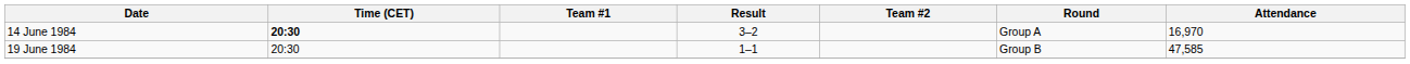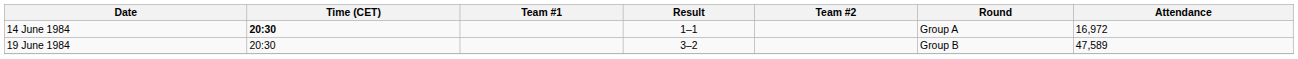 <table class="wikitable" style="text-align: left;" width="100%">
 <tr>
 <th>Date</th>
 <th>Time (CET)</th>
 <th>Team #1</th>
 <th>Result</th>
 <th>Team #2</th>
 <th>Round</th>
 <th>Attendance</th>
 </tr>
 <tr>
 <td>14 June 1984</td>
 <td><strong>20:30</strong></td>
 <td></td>
-<td style="text-align:center;">3–2</td>
+<td style="text-align:center;">1–1</td>
 <td></td>
 <td>Group A</td>
-<td>16,970</td>
+<td>16,972</td>
 </tr>
 <tr>
 <td>19 June 1984</td>
 <td>20:30</td>
 <td></td>
-<td style="text-align:center;">1–1</td>
+<td style="text-align:center;">3–2</td>
 <td></td>
 <td>Group B</td>
-<td>47,585</td>
+<td>47,589</td>
 </tr>
 <tr>
 </tr>
 </table>
